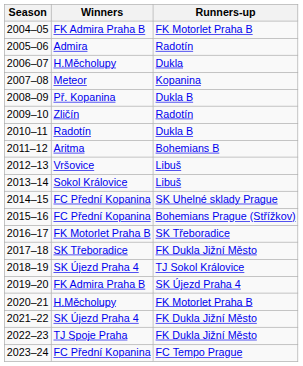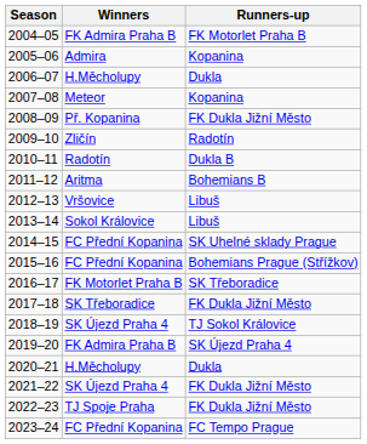 <table class="wikitable">
 <tr>
 <th>Season</th>
 <th>Winners</th>
 <th>Runners-up</th>
 </tr>
 <tr>
 <td>2004–05</td>
 <td><a href='#'>FK Admira Praha B</a></td>
 <td><a href='#'>FK Motorlet Praha B</a></td>
 </tr>
 <tr>
 <td>2005–06</td>
 <td><a href='#'>Admira</a></td>
-<td><a href='#'>Radotín</a></td>
+<td><a href='#'>Kopanina</a></td>
 </tr>
 <tr>
 <td>2006–07</td>
 <td><a href='#'>H.Měcholupy</a></td>
 <td><a href='#'>Dukla</a></td>
 </tr>
 <tr>
 <td>2007–08</td>
 <td><a href='#'>Meteor</a></td>
 <td><a href='#'>Kopanina</a></td>
 </tr>
 <tr>
 <td>2008–09</td>
 <td><a href='#'>Př. Kopanina</a></td>
-<td><a href='#'>Dukla B</a></td>
+<td><a href='#'>FK Dukla Jižní Město</a></td>
 </tr>
 <tr>
 <td>2009–10</td>
 <td><a href='#'>Zličín</a></td>
 <td><a href='#'>Radotín</a></td>
 </tr>
 <tr>
 <td>2010–11</td>
 <td><a href='#'>Radotín</a></td>
 <td><a href='#'>Dukla B</a></td>
 </tr>
 <tr>
 <td>2011–12</td>
 <td><a href='#'>Aritma</a></td>
 <td><a href='#'>Bohemians B</a></td>
 </tr>
 <tr>
 <td>2012–13</td>
 <td><a href='#'>Vršovice</a></td>
 <td><a href='#'>Libuš</a></td>
 </tr>
 <tr>
 <td>2013–14</td>
 <td><a href='#'>Sokol Královice</a></td>
 <td><a href='#'>Libuš</a></td>
 </tr>
 <tr>
 <td>2014–15</td>
 <td><a href='#'>FC Přední Kopanina</a></td>
 <td><a href='#'>SK Uhelné sklady Prague</a></td>
 </tr>
 <tr>
 <td>2015–16</td>
 <td><a href='#'>FC Přední Kopanina</a></td>
 <td><a href='#'>Bohemians Prague (Střížkov)</a></td>
 </tr>
 <tr>
 <td>2016–17</td>
 <td><a href='#'>FK Motorlet Praha B</a></td>
 <td><a href='#'>SK Třeboradice</a></td>
 </tr>
 <tr>
 <td>2017–18</td>
 <td><a href='#'>SK Třeboradice</a></td>
 <td><a href='#'>FK Dukla Jižní Město</a></td>
 </tr>
 <tr>
 <td>2018–19</td>
 <td><a href='#'>SK Újezd Praha 4</a></td>
 <td><a href='#'>TJ Sokol Královice</a></td>
 </tr>
 <tr>
 <td>2019–20</td>
 <td><a href='#'>FK Admira Praha B</a></td>
 <td><a href='#'>SK Újezd Praha 4</a></td>
 </tr>
 <tr>
 <td>2020–21</td>
 <td><a href='#'>H.Měcholupy</a></td>
-<td><a href='#'>FK Motorlet Praha B</a></td>
+<td><a href='#'>Dukla</a></td>
 </tr>
 <tr>
 <td>2021–22</td>
 <td><a href='#'>SK Újezd Praha 4</a></td>
 <td><a href='#'>FK Dukla Jižní Město</a></td>
 </tr>
 <tr>
 <td>2022–23</td>
 <td><a href='#'>TJ Spoje Praha</a></td>
 <td><a href='#'>FK Dukla Jižní Město</a></td>
 </tr>
 <tr>
 <td>2023–24</td>
 <td><a href='#'>FC Přední Kopanina</a></td>
 <td><a href='#'>FC Tempo Prague</a></td>
 </tr>
 </table>
